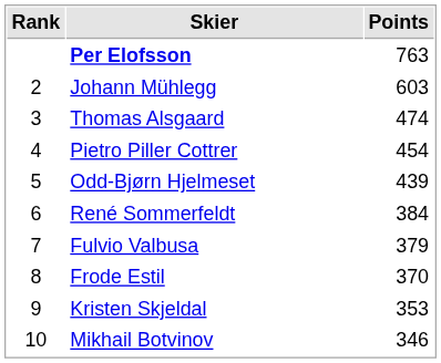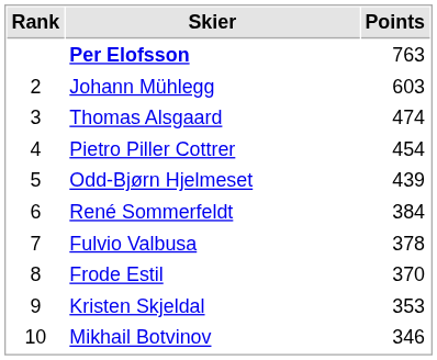 <table cellspacing="1" cellpadding="3" style="border:1px solid #AAAAAA;font-size:86%">
 <tr style="background-color: #E4E4E4;">
 <th style="border-bottom:1px solid #AAAAAA" width=10>Rank</th>
 <th style="border-bottom:1px solid #AAAAAA" width=200>Skier</th>
 <th style="border-bottom:1px solid #AAAAAA" width=20 align=right>Points</th>
 </tr>
 <tr>
 <td align=center><strong><span>  </span></strong></td>
 <td> <strong><a href='#'>Per Elofsson</a></strong></td>
 <td align=right>763</td>
 </tr>
 <tr>
 <td align=center>2</td>
 <td> <a href='#'>Johann Mühlegg</a></td>
 <td align=right>603</td>
 </tr>
 <tr>
 <td align=center>3</td>
 <td> <a href='#'>Thomas Alsgaard</a></td>
 <td align=right>474</td>
 </tr>
 <tr>
 <td align=center>4</td>
 <td> <a href='#'>Pietro Piller Cottrer</a></td>
 <td align=right>454</td>
 </tr>
 <tr>
 <td align=center>5</td>
 <td> <a href='#'>Odd-Bjørn Hjelmeset</a></td>
 <td align=right>439</td>
 </tr>
 <tr>
 <td align=center>6</td>
 <td> <a href='#'>René Sommerfeldt</a></td>
 <td align=right>384</td>
 </tr>
 <tr>
 <td align=center>7</td>
 <td> <a href='#'>Fulvio Valbusa</a></td>
-<td align=right>379</td>
+<td align=right>378</td>
 </tr>
 <tr>
 <td align=center>8</td>
 <td> <a href='#'>Frode Estil</a></td>
 <td align=right>370</td>
 </tr>
 <tr>
 <td align=center>9</td>
 <td> <a href='#'>Kristen Skjeldal</a></td>
 <td align=right>353</td>
 </tr>
 <tr>
 <td align=center>10</td>
 <td> <a href='#'>Mikhail Botvinov</a></td>
 <td align=right>346</td>
 </tr>
 </table>
